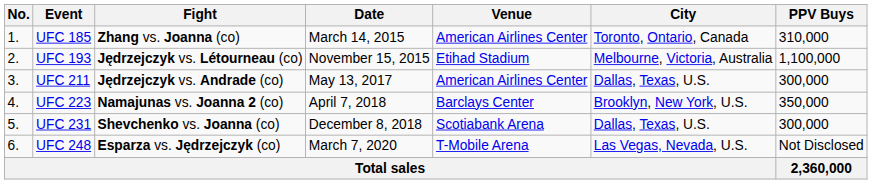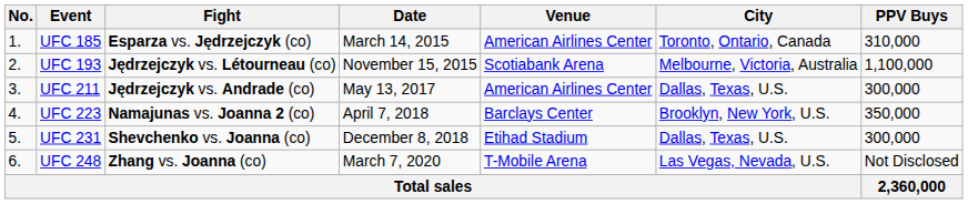 <table class="wikitable sortable">
 <tr>
 <th>No.</th>
 <th>Event</th>
 <th>Fight</th>
 <th>Date</th>
 <th>Venue</th>
 <th>City</th>
 <th>PPV Buys</th>
 </tr>
 <tr>
 <td>1.</td>
 <td><a href='#'>UFC 185</a></td>
-<td><strong>Zhang</strong> vs. <strong>Joanna</strong> (co)</td>
+<td><strong>Esparza</strong> vs. <strong>Jędrzejczyk</strong> (co)</td>
 <td>March 14, 2015</td>
 <td><a href='#'>American Airlines Center</a></td>
 <td><a href='#'>Toronto</a>, <a href='#'>Ontario</a>, Canada</td>
 <td>310,000</td>
 </tr>
 <tr>
 <td>2.</td>
 <td><a href='#'>UFC 193</a></td>
 <td><strong>Jędrzejczyk</strong> vs. <strong>Létourneau</strong> (co)</td>
 <td>November 15, 2015</td>
-<td><a href='#'>Etihad Stadium</a></td>
+<td><a href='#'>Scotiabank Arena</a></td>
 <td><a href='#'>Melbourne</a>, <a href='#'>Victoria</a>, Australia</td>
 <td>1,100,000</td>
 </tr>
 <tr>
 <td>3.</td>
 <td><a href='#'>UFC 211</a></td>
 <td><strong>Jędrzejczyk</strong> vs. <strong>Andrade</strong> (co)</td>
 <td>May 13, 2017</td>
 <td><a href='#'>American Airlines Center</a></td>
 <td><a href='#'>Dallas</a>, <a href='#'>Texas</a>, U.S.</td>
 <td>300,000</td>
 </tr>
 <tr>
 <td>4.</td>
 <td><a href='#'>UFC 223</a></td>
 <td><strong>Namajunas</strong> vs. <strong>Joanna 2</strong> (co)</td>
 <td>April 7, 2018</td>
 <td><a href='#'>Barclays Center</a></td>
 <td><a href='#'>Brooklyn</a>, <a href='#'>New York</a>, U.S.</td>
 <td>350,000</td>
 </tr>
 <tr>
 <td>5.</td>
 <td><a href='#'>UFC 231</a></td>
 <td><strong>Shevchenko</strong> vs. <strong>Joanna</strong> (co)</td>
 <td>December 8, 2018</td>
-<td><a href='#'>Scotiabank Arena</a></td>
+<td><a href='#'>Etihad Stadium</a></td>
 <td><a href='#'>Dallas</a>, <a href='#'>Texas</a>, U.S.</td>
 <td>300,000</td>
 </tr>
 <tr>
 <td>6.</td>
 <td><a href='#'>UFC 248</a></td>
-<td><strong>Esparza</strong> vs. <strong>Jędrzejczyk</strong> (co)</td>
+<td><strong>Zhang</strong> vs. <strong>Joanna</strong> (co)</td>
 <td>March 7, 2020</td>
 <td><a href='#'>T-Mobile Arena</a></td>
 <td><a href='#'>Las Vegas, Nevada</a>, U.S.</td>
 <td>Not Disclosed</td>
 </tr>
 <tr>
 <th colspan="6">Total sales</th>
 <th>2,360,000</th>
 </tr>
 </table>
